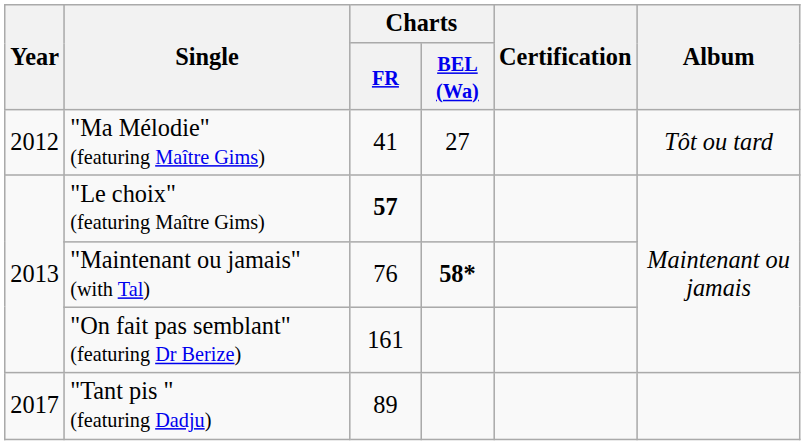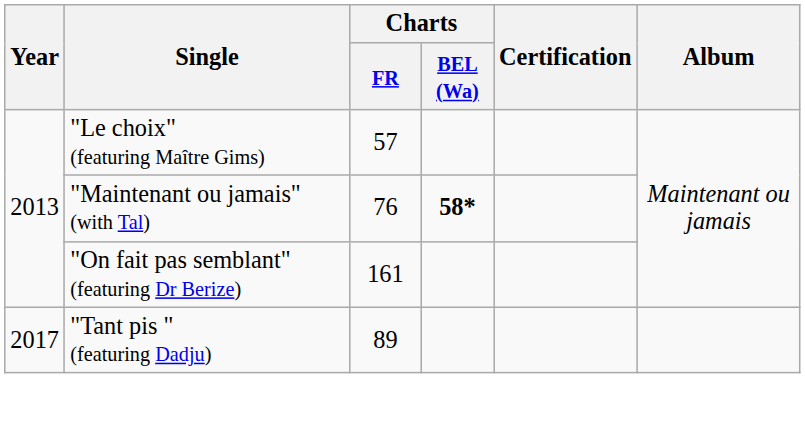 <table class="wikitable">
 <tr>
 <th align="center" rowspan="2" width="10">Year</th>
 <th align="center" rowspan="2" width="180">Single</th>
 <th align="center" colspan="2">Charts</th>
 <th align="center" rowspan="2">Certification</th>
 <th align="center" rowspan="2" width="100">Album</th>
 </tr>
 <tr>
 <th width="40"><small><a href='#'>FR</a></small><br></th>
 <th width="40"><small><a href='#'>BEL<br>(Wa)</a></small><br></th>
 </tr>
 <tr>
-<td align="center">2012</td>
-<td>"Ma Mélodie" <br><small>(featuring <a href='#'>Maître Gims</a>)</small></td>
-<td align="center">41</td>
-<td align="center">27</td>
-<td align="center"></td>
-<td align="center"><em>Tôt ou tard</em></td>
-</tr>
-<tr>
 <td align="center" rowspan=3>2013</td>
 <td>"Le choix" <br><small>(featuring Maître Gims)</small></td>
-<td align="center"><strong>57</strong></td>
+<td align="center">57</td>
 <td align="center"></td>
 <td align="center"></td>
 <td align="center" rowspan=3><em>Maintenant ou jamais</em></td>
 </tr>
 <tr>
 <td>"Maintenant ou jamais" <br><small>(with <a href='#'>Tal</a>)</small></td>
 <td align="center">76</td>
 <td align="center"><strong>58*</strong></td>
 <td align="center"></td>
 </tr>
 <tr>
 <td>"On fait pas semblant" <br><small>(featuring <a href='#'>Dr Berize</a>)</small></td>
 <td align="center">161</td>
 <td align="center"></td>
 <td align="center"></td>
 </tr>
 <tr>
 <td align="center">2017</td>
 <td>"Tant pis " <br><small>(featuring <a href='#'>Dadju</a>)</small></td>
 <td align="center">89</td>
 <td align="center"></td>
 <td align="center"></td>
 <td align="center"></td>
 </tr>
 </table>
